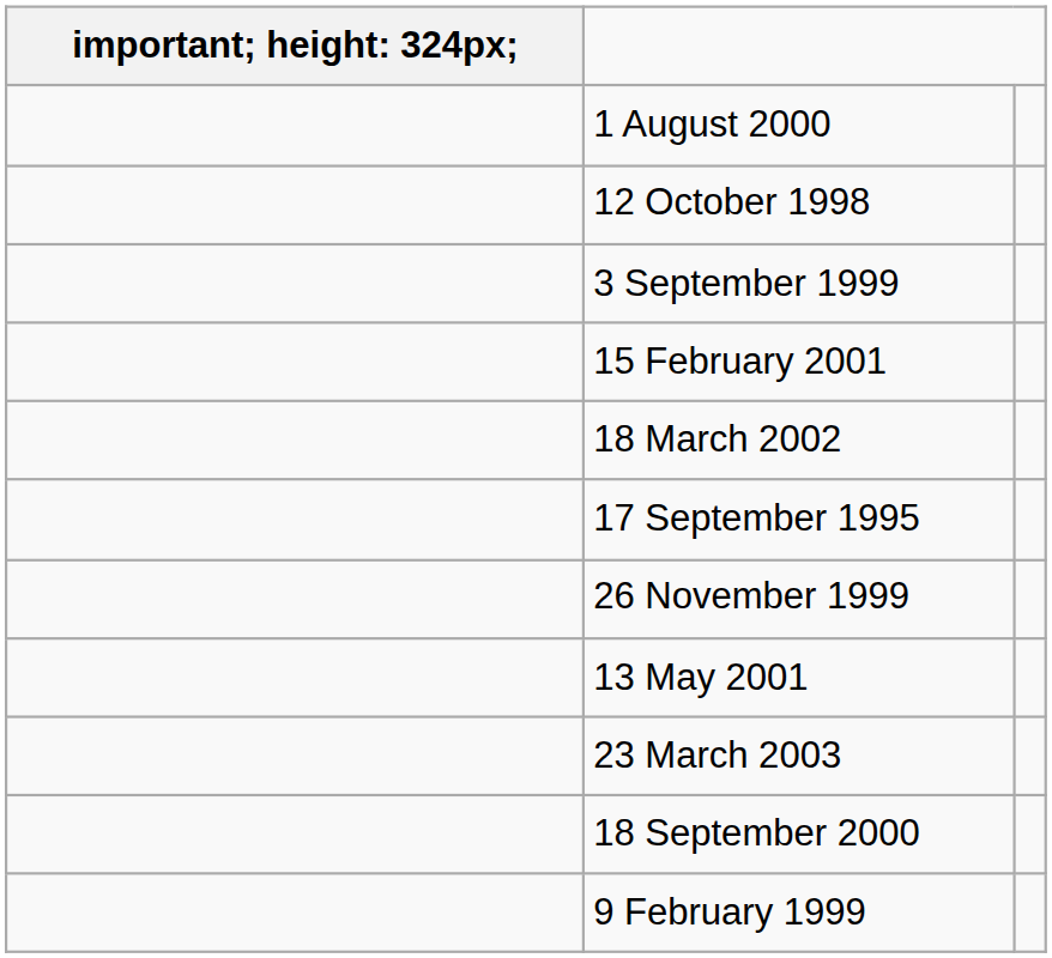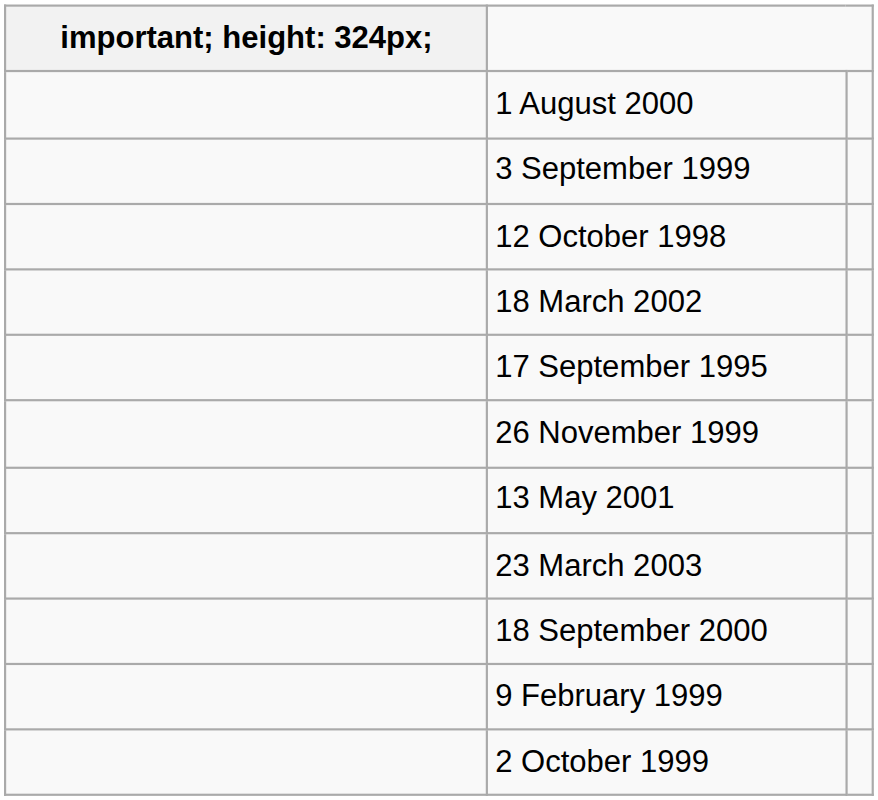 <table class="wikitable" style="font-size: 89%; float: left; width: 28em; margin-right: 1em; line-height: 1.65em">
 <tr>
 <th>important; height: 324px;</th>
 </tr>
 <tr>
 <td></td>
 <td>1 August 2000</td>
 <td> </td>
 </tr>
 <tr>
 <td></td>
-<td>12 October 1998</td>
-<td></td>
-</tr>
-<tr>
-<td></td>
 <td>3 September 1999</td>
 <td></td>
 </tr>
 <tr>
 <td></td>
-<td>15 February 2001</td>
-<td> </td>
+<td>12 October 1998</td>
+<td></td>
 </tr>
 <tr>
 <td></td>
 <td>18 March 2002</td>
 <td></td>
 </tr>
 <tr>
 <td></td>
 <td>17 September 1995</td>
 <td></td>
 </tr>
 <tr>
 <td></td>
 <td>26 November 1999</td>
 <td></td>
 </tr>
 <tr>
 <td></td>
 <td>13 May 2001</td>
 <td></td>
 </tr>
 <tr>
 <td></td>
 <td>23 March 2003</td>
 <td></td>
 </tr>
 <tr>
 <td></td>
 <td>18 September 2000</td>
 <td></td>
 </tr>
 <tr>
 <td></td>
 <td>9 February 1999</td>
 <td></td>
 </tr>
+<tr>
+<td></td>
+<td>2 October 1999</td>
+<td></td>
+</tr>
 </table>
